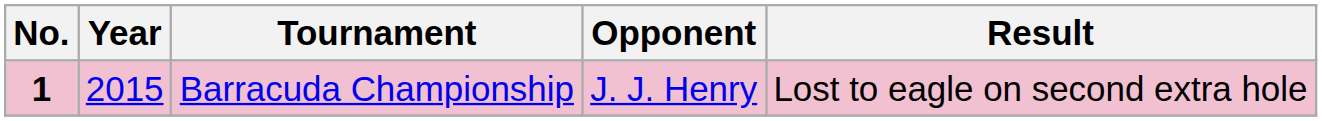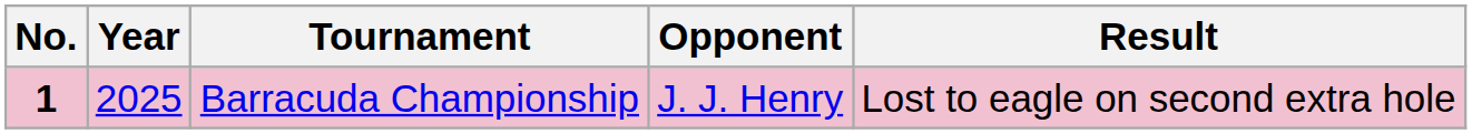 <table class="wikitable" style="font-size:95%;">
 <tr>
 <th>No.</th>
 <th>Year</th>
 <th>Tournament</th>
 <th>Opponent</th>
 <th>Result</th>
 </tr>
 <tr style="background:#F2C1D1;">
 <td align=center><strong>1</strong></td>
-<td><a href='#'>2015</a></td>
+<td><a href='#'>2025</a></td>
 <td><a href='#'>Barracuda Championship</a></td>
 <td> <a href='#'>J. J. Henry</a></td>
 <td>Lost to eagle on second extra hole</td>
 </tr>
 </table>
